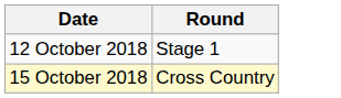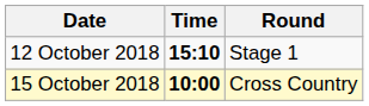 <table class="wikitable">
 <tr>
 <th>Date</th>
+<th>Time</th>
 <th>Round</th>
 </tr>
 <tr>
 <td>12 October 2018</td>
+<td><strong>15:10</strong></td>
 <td>Stage 1</td>
 </tr>
 <tr>
 <td style=background:lemonchiffon>15 October 2018</td>
+<td style=background:lemonchiffon><strong>10:00</strong></td>
 <td style=background:lemonchiffon>Cross Country</td>
 </tr>
 </table>
